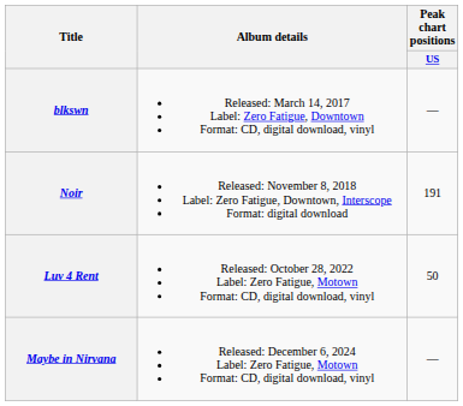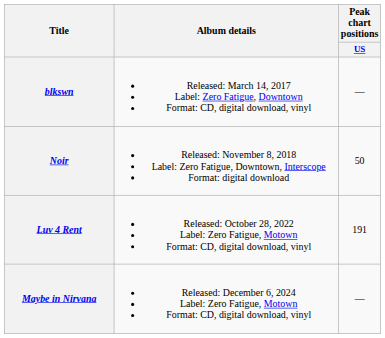 <table class="wikitable plainrowheaders" style="text-align:center;">
 <tr>
 <th rowspan="2" scope="col" style="width:11em;">Title</th>
 <th rowspan="2" scope="col" style="width:23em;">Album details</th>
 <th scope="col">Peak chart positions</th>
 </tr>
 <tr>
 <th style="width:3em; font-size:90%"><a href='#'>US</a><br></th>
 </tr>
 <tr>
 <th scope="row"><em><a href='#'>blkswn</a></em></th>
 <td><br><ul><li>Released: March 14, 2017</li><li>Label: <a href='#'>Zero Fatigue</a>, <a href='#'>Downtown</a></li><li>Format: CD, digital download, vinyl</li></ul></td>
 <td>—</td>
 </tr>
 <tr>
 <th scope="row"><em><a href='#'>Noir</a></em></th>
 <td><br><ul><li>Released: November 8, 2018</li><li>Label: Zero Fatigue, Downtown, <a href='#'>Interscope</a></li><li>Format: digital download</li></ul></td>
-<td>191</td>
+<td>50</td>
 </tr>
 <tr>
 <th scope="row"><em><a href='#'>Luv 4 Rent</a></em></th>
 <td><br><ul><li>Released: October 28, 2022</li><li>Label: Zero Fatigue, <a href='#'>Motown</a></li><li>Format: CD, digital download, vinyl</li></ul></td>
-<td>50</td>
+<td>191</td>
 </tr>
 <tr>
 <th scope="row"><em><a href='#'>Maybe in Nirvana</a></em></th>
 <td><br><ul><li>Released: December 6, 2024</li><li>Label: Zero Fatigue, <a href='#'>Motown</a></li><li>Format: CD, digital download, vinyl</li></ul></td>
 <td>—</td>
 </tr>
 </table>
